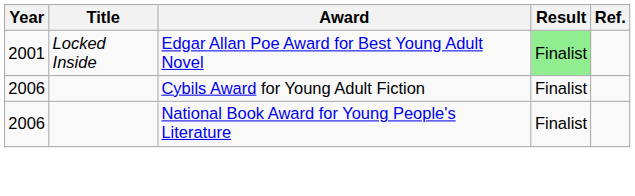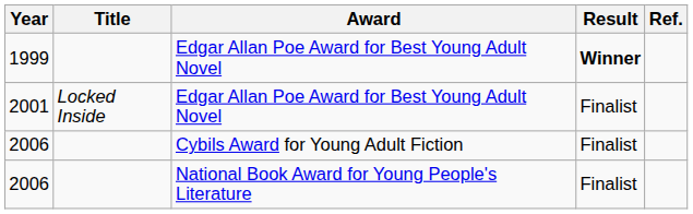 <table class="wikitable sortable mw-collapsible">
 <tr>
 <th>Year</th>
 <th>Title</th>
 <th>Award</th>
 <th>Result</th>
 <th>Ref.</th>
 </tr>
 <tr>
+<td>1999</td>
+<td><em></em></td>
+<td><a href='#'>Edgar Allan Poe Award for Best Young Adult Novel</a></td>
+<td><strong>Winner</strong></td>
+<td></td>
+</tr>
+<tr>
 <td>2001</td>
 <td><em>Locked Inside</em></td>
 <td><a href='#'>Edgar Allan Poe Award for Best Young Adult Novel</a></td>
-<td style="background: lightgreen;">Finalist</td>
+<td>Finalist</td>
 <td></td>
 </tr>
 <tr>
 <td>2006</td>
 <td><em></em></td>
 <td><a href='#'>Cybils Award</a> for Young Adult Fiction</td>
 <td>Finalist</td>
 <td></td>
 </tr>
 <tr>
 <td>2006</td>
 <td><em></em></td>
 <td><a href='#'>National Book Award for Young People's Literature</a></td>
 <td>Finalist</td>
 <td></td>
 </tr>
 </table>
